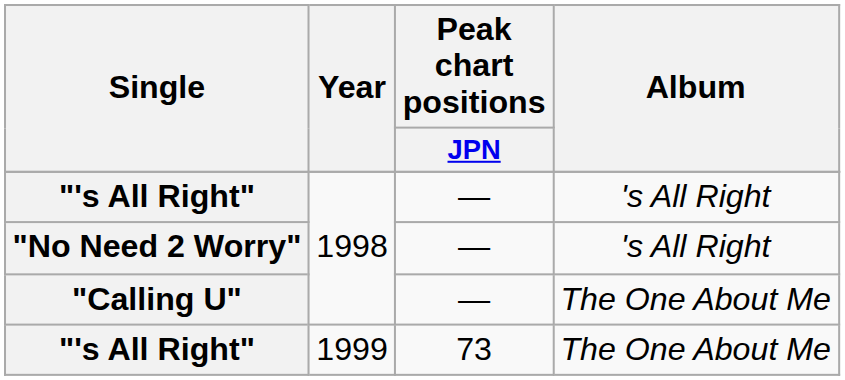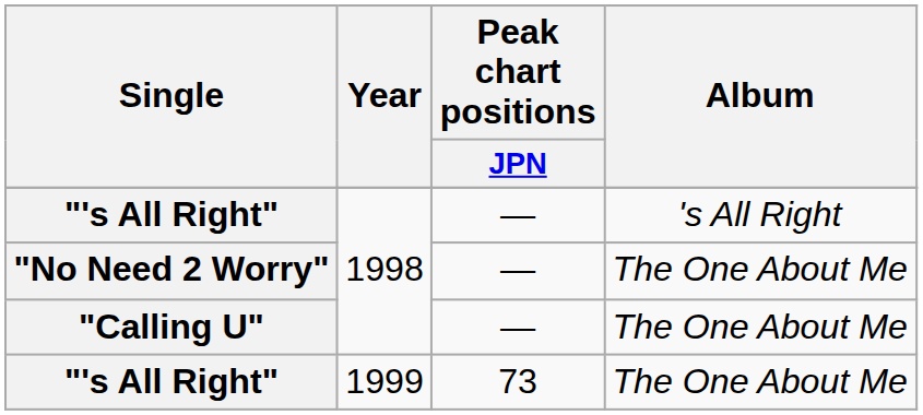 <table class="wikitable plainrowheaders" style="text-align:center;">
 <tr>
 <th scope="col" rowspan="2">Single</th>
 <th scope="col" rowspan="2">Year</th>
 <th colspan="1">Peak chart positions</th>
 <th scope="col" rowspan="2">Album</th>
 </tr>
 <tr>
 <th scope="col" style="width:2.5em;font-size:85%;"><a href='#'>JPN</a><br></th>
 </tr>
 <tr>
 </tr>
 <tr>
 <th scope="row">"'s All Right"</th>
 <td rowspan="3">1998</td>
 <td>—</td>
 <td><em> 's All Right</em></td>
 </tr>
 <tr>
 <th scope="row">"No Need 2 Worry"</th>
 <td>—</td>
-<td><em> 's All Right</em></td>
+<td><em>The One About Me</em></td>
 </tr>
 <tr>
 <th scope="row">"Calling U"</th>
 <td>—</td>
 <td><em>The One About Me</em></td>
 </tr>
 <tr>
 <th scope="row">"'s All Right" </th>
 <td>1999</td>
 <td>73</td>
 <td><em>The One About Me</em></td>
 </tr>
 </table>
